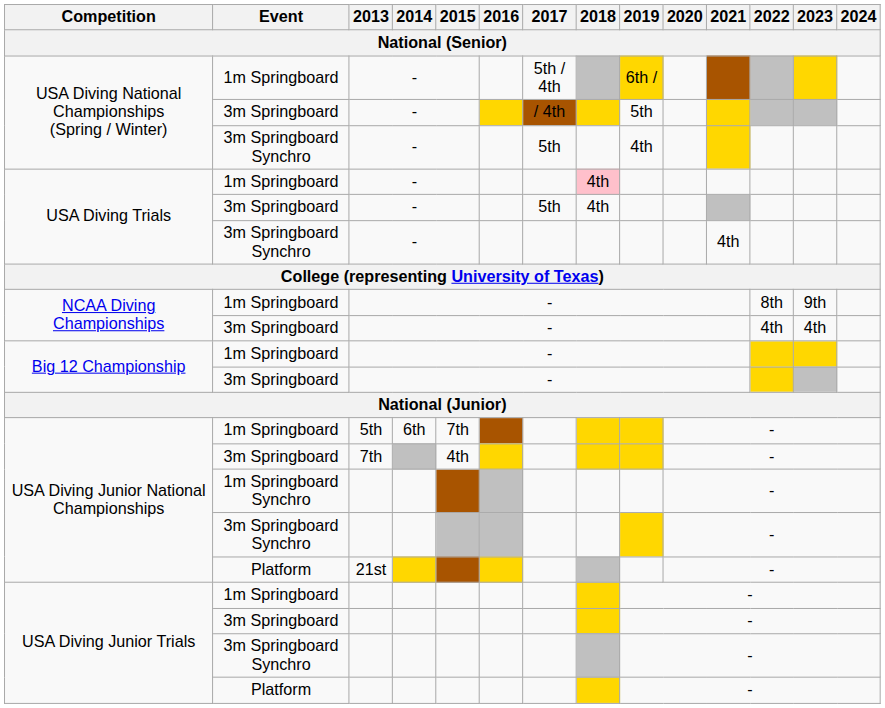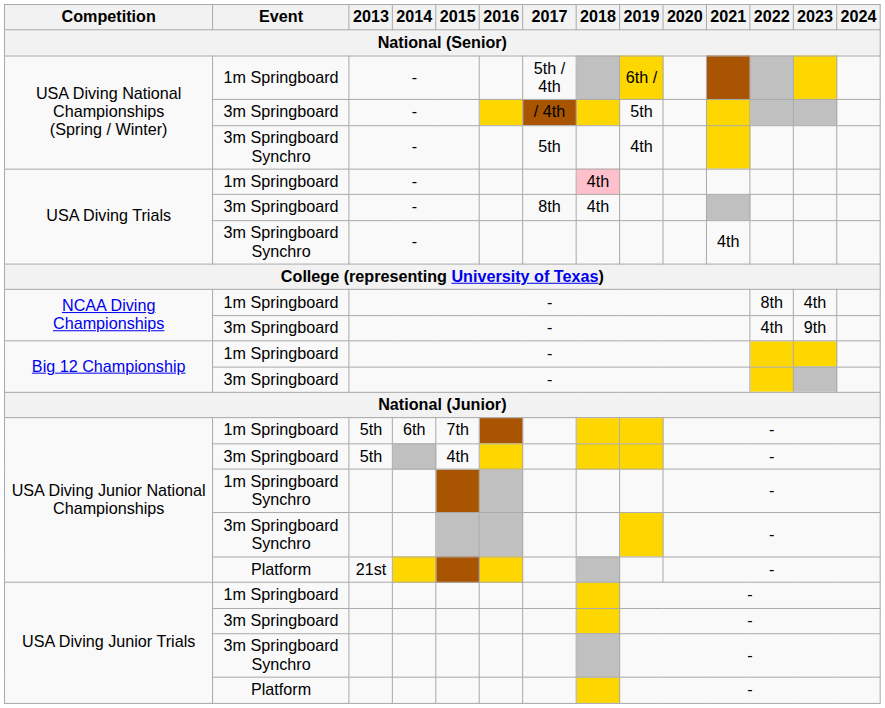 <table class="wikitable" style="text-align:center;">
 <tr>
 <th>Competition</th>
 <th>Event</th>
 <th>2013</th>
 <th>2014</th>
 <th>2015</th>
 <th>2016</th>
 <th>2017</th>
 <th>2018</th>
 <th>2019</th>
 <th>2020</th>
 <th>2021</th>
 <th>2022</th>
 <th>2023</th>
 <th>2024</th>
 </tr>
 <tr>
 <th colspan="14">National (Senior)</th>
 </tr>
 <tr>
 <td rowspan="3">USA Diving National Championships<br>(Spring / Winter)</td>
 <td>1m Springboard</td>
 <td colspan="3">-</td>
 <td></td>
 <td>5th / 4th</td>
 <td bgcolor=silver></td>
 <td bgcolor=gold>6th / </td>
 <td></td>
 <td bgcolor=#a85400></td>
 <td bgcolor=silver></td>
 <td bgcolor=gold></td>
 <td></td>
 </tr>
 <tr>
 <td>3m Springboard</td>
 <td colspan="3">-</td>
 <td bgcolor=gold></td>
 <td bgcolor=#a85400> / 4th</td>
 <td bgcolor=gold></td>
 <td>5th</td>
 <td></td>
 <td bgcolor=gold></td>
 <td bgcolor=silver></td>
 <td bgcolor=silver></td>
 <td></td>
 </tr>
 <tr>
 <td>3m Springboard Synchro</td>
 <td colspan="3">-</td>
 <td></td>
 <td>5th</td>
 <td></td>
 <td>4th</td>
 <td></td>
 <td bgcolor=gold></td>
 <td></td>
 <td></td>
 <td></td>
 </tr>
 <tr>
 <td rowspan="3">USA Diving Trials</td>
 <td>1m Springboard</td>
 <td colspan="3">-</td>
 <td></td>
 <td></td>
 <td style="background: pink;">4th</td>
 <td></td>
 <td></td>
 <td></td>
 <td></td>
 <td></td>
 <td></td>
 </tr>
 <tr>
 <td>3m Springboard</td>
 <td colspan="3">-</td>
 <td></td>
-<td>5th</td>
+<td>8th</td>
 <td>4th</td>
 <td></td>
 <td></td>
 <td bgcolor=silver></td>
 <td></td>
 <td></td>
 <td></td>
 </tr>
 <tr>
 <td>3m Springboard Synchro</td>
 <td colspan="3">-</td>
 <td></td>
 <td></td>
 <td></td>
 <td></td>
 <td></td>
 <td>4th</td>
 <td></td>
 <td></td>
 <td></td>
 </tr>
 <tr>
 <th colspan="14">College (representing <a href='#'>University of Texas</a>)</th>
 </tr>
 <tr>
 <td rowspan="2"><a href='#'>NCAA Diving Championships</a></td>
 <td>1m Springboard</td>
 <td colspan="9">-</td>
 <td>8th</td>
-<td>9th</td>
+<td>4th</td>
 <td></td>
 </tr>
 <tr>
 <td>3m Springboard</td>
 <td colspan="9">-</td>
 <td>4th</td>
-<td>4th</td>
+<td>9th</td>
 <td></td>
 </tr>
 <tr>
 <td rowspan="2"><a href='#'>Big 12 Championship</a></td>
 <td>1m Springboard</td>
 <td colspan="9">-</td>
 <td bgcolor=gold></td>
 <td bgcolor=gold></td>
 <td></td>
 </tr>
 <tr>
 <td>3m Springboard</td>
 <td colspan="9">-</td>
 <td bgcolor=gold></td>
 <td bgcolor=silver></td>
 <td></td>
 </tr>
 <tr>
 <th colspan="14">National (Junior)</th>
 </tr>
 <tr>
 <td rowspan="5">USA Diving Junior National Championships</td>
 <td>1m Springboard</td>
 <td>5th</td>
 <td>6th</td>
 <td>7th</td>
 <td bgcolor=#a85400></td>
 <td></td>
 <td bgcolor=gold></td>
 <td bgcolor=gold></td>
 <td colspan="5">-</td>
 </tr>
 <tr>
 <td>3m Springboard</td>
-<td>7th</td>
+<td>5th</td>
 <td bgcolor=silver></td>
 <td>4th</td>
 <td bgcolor=gold></td>
 <td></td>
 <td bgcolor=gold></td>
 <td bgcolor=gold></td>
 <td colspan="5">-</td>
 </tr>
 <tr>
 <td>1m Springboard Synchro</td>
 <td></td>
 <td></td>
 <td bgcolor=#a85400></td>
 <td bgcolor=silver></td>
 <td></td>
 <td></td>
 <td></td>
 <td colspan="5">-</td>
 </tr>
 <tr>
 <td>3m Springboard Synchro</td>
 <td></td>
 <td></td>
 <td bgcolor=silver></td>
 <td bgcolor=silver></td>
 <td></td>
 <td></td>
 <td bgcolor=gold></td>
 <td colspan="5">-</td>
 </tr>
 <tr>
 <td>Platform</td>
 <td>21st</td>
 <td bgcolor=gold></td>
 <td bgcolor=#a85400></td>
 <td bgcolor=gold></td>
 <td></td>
 <td bgcolor=silver></td>
 <td></td>
 <td colspan="5">-</td>
 </tr>
 <tr>
 <td rowspan="4">USA Diving Junior Trials</td>
 <td>1m Springboard</td>
 <td></td>
 <td></td>
 <td></td>
 <td></td>
 <td></td>
 <td bgcolor=gold></td>
 <td colspan="6">-</td>
 </tr>
 <tr>
 <td>3m Springboard</td>
 <td></td>
 <td></td>
 <td></td>
 <td></td>
 <td></td>
 <td bgcolor=gold></td>
 <td colspan="6">-</td>
 </tr>
 <tr>
 <td>3m Springboard Synchro</td>
 <td></td>
 <td></td>
 <td></td>
 <td></td>
 <td></td>
 <td bgcolor=silver></td>
 <td colspan="6">-</td>
 </tr>
 <tr>
 <td>Platform</td>
 <td></td>
 <td></td>
 <td></td>
 <td></td>
 <td></td>
 <td bgcolor=gold></td>
 <td colspan="6">-</td>
 </tr>
 </table>
